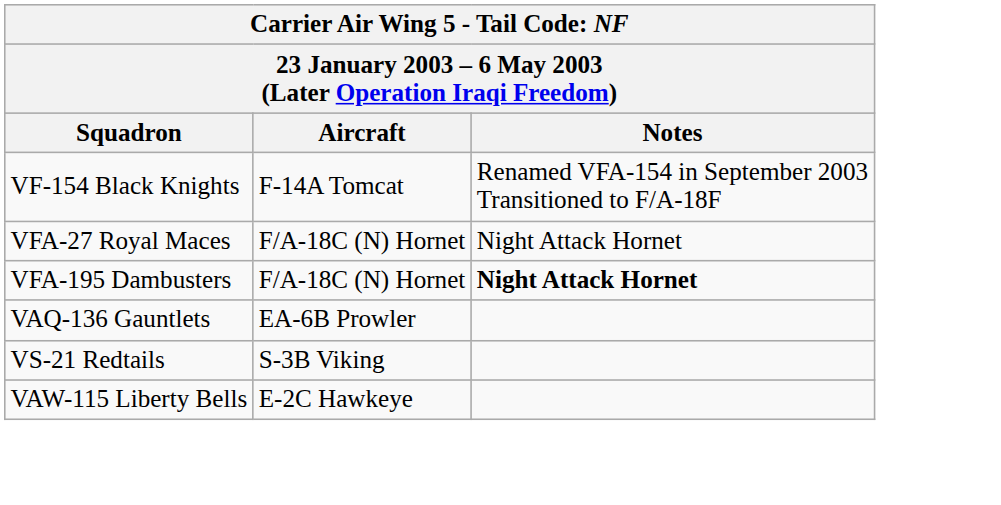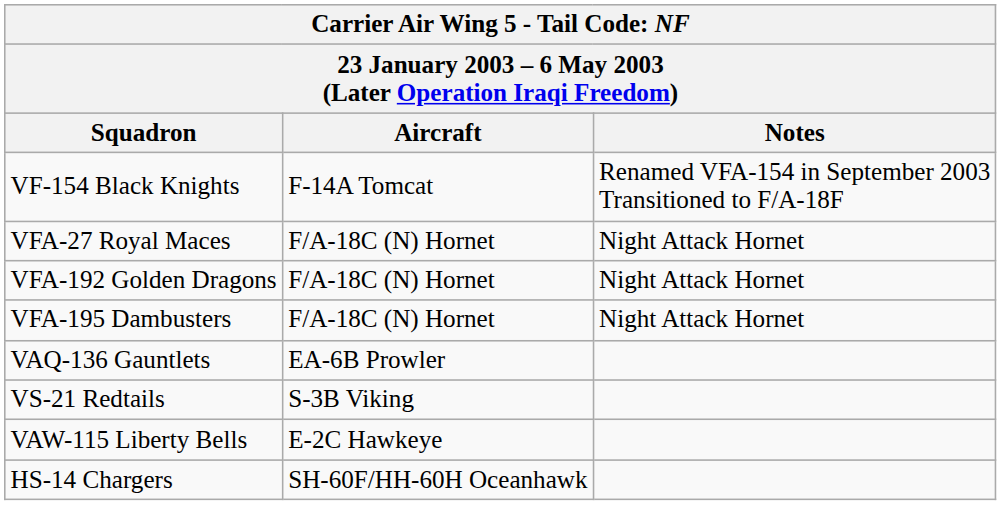 <table class="wikitable">
 <tr>
 <th colspan="3">Carrier Air Wing 5 - Tail Code: <em>NF</em></th>
 </tr>
 <tr>
 <th colspan="3">23 January 2003 – 6 May 2003<br>(Later <a href='#'>Operation Iraqi Freedom</a>)</th>
 </tr>
 <tr>
 <th>Squadron</th>
 <th>Aircraft</th>
 <th>Notes</th>
 </tr>
 <tr>
 <td>VF-154 Black Knights</td>
 <td>F-14A Tomcat</td>
 <td>Renamed VFA-154 in September 2003<br>Transitioned to F/A-18F</td>
 </tr>
 <tr>
 <td>VFA-27 Royal Maces</td>
 <td>F/A-18C (N) Hornet</td>
 <td>Night Attack Hornet</td>
 </tr>
 <tr>
+<td>VFA-192 Golden Dragons</td>
+<td>F/A-18C (N) Hornet</td>
+<td>Night Attack Hornet</td>
+</tr>
+<tr>
 <td>VFA-195 Dambusters</td>
 <td>F/A-18C (N) Hornet</td>
-<td><strong>Night Attack Hornet</strong></td>
+<td>Night Attack Hornet</td>
 </tr>
 <tr>
 <td>VAQ-136 Gauntlets</td>
 <td>EA-6B Prowler</td>
 <td></td>
 </tr>
 <tr>
 <td>VS-21 Redtails</td>
 <td>S-3B Viking</td>
 <td></td>
 </tr>
 <tr>
 <td>VAW-115 Liberty Bells</td>
 <td>E-2C Hawkeye</td>
 <td></td>
 </tr>
+<tr>
+<td>HS-14 Chargers</td>
+<td>SH-60F/HH-60H Oceanhawk</td>
+<td></td>
+</tr>
 </table>
